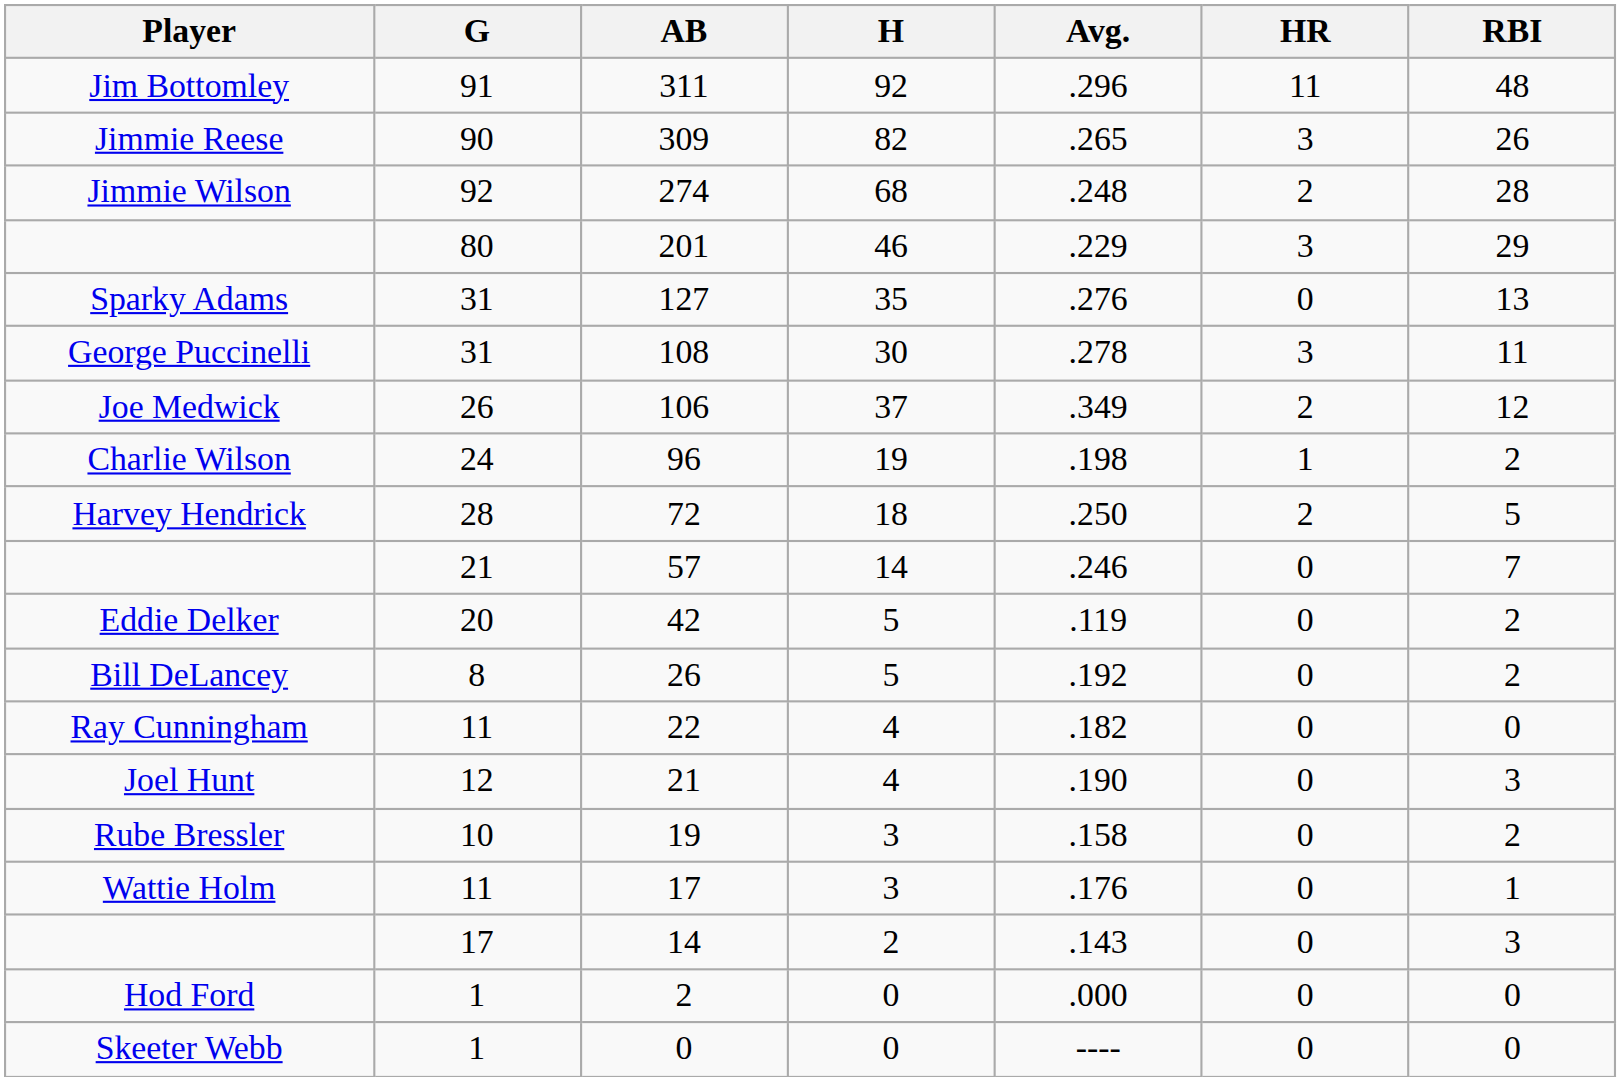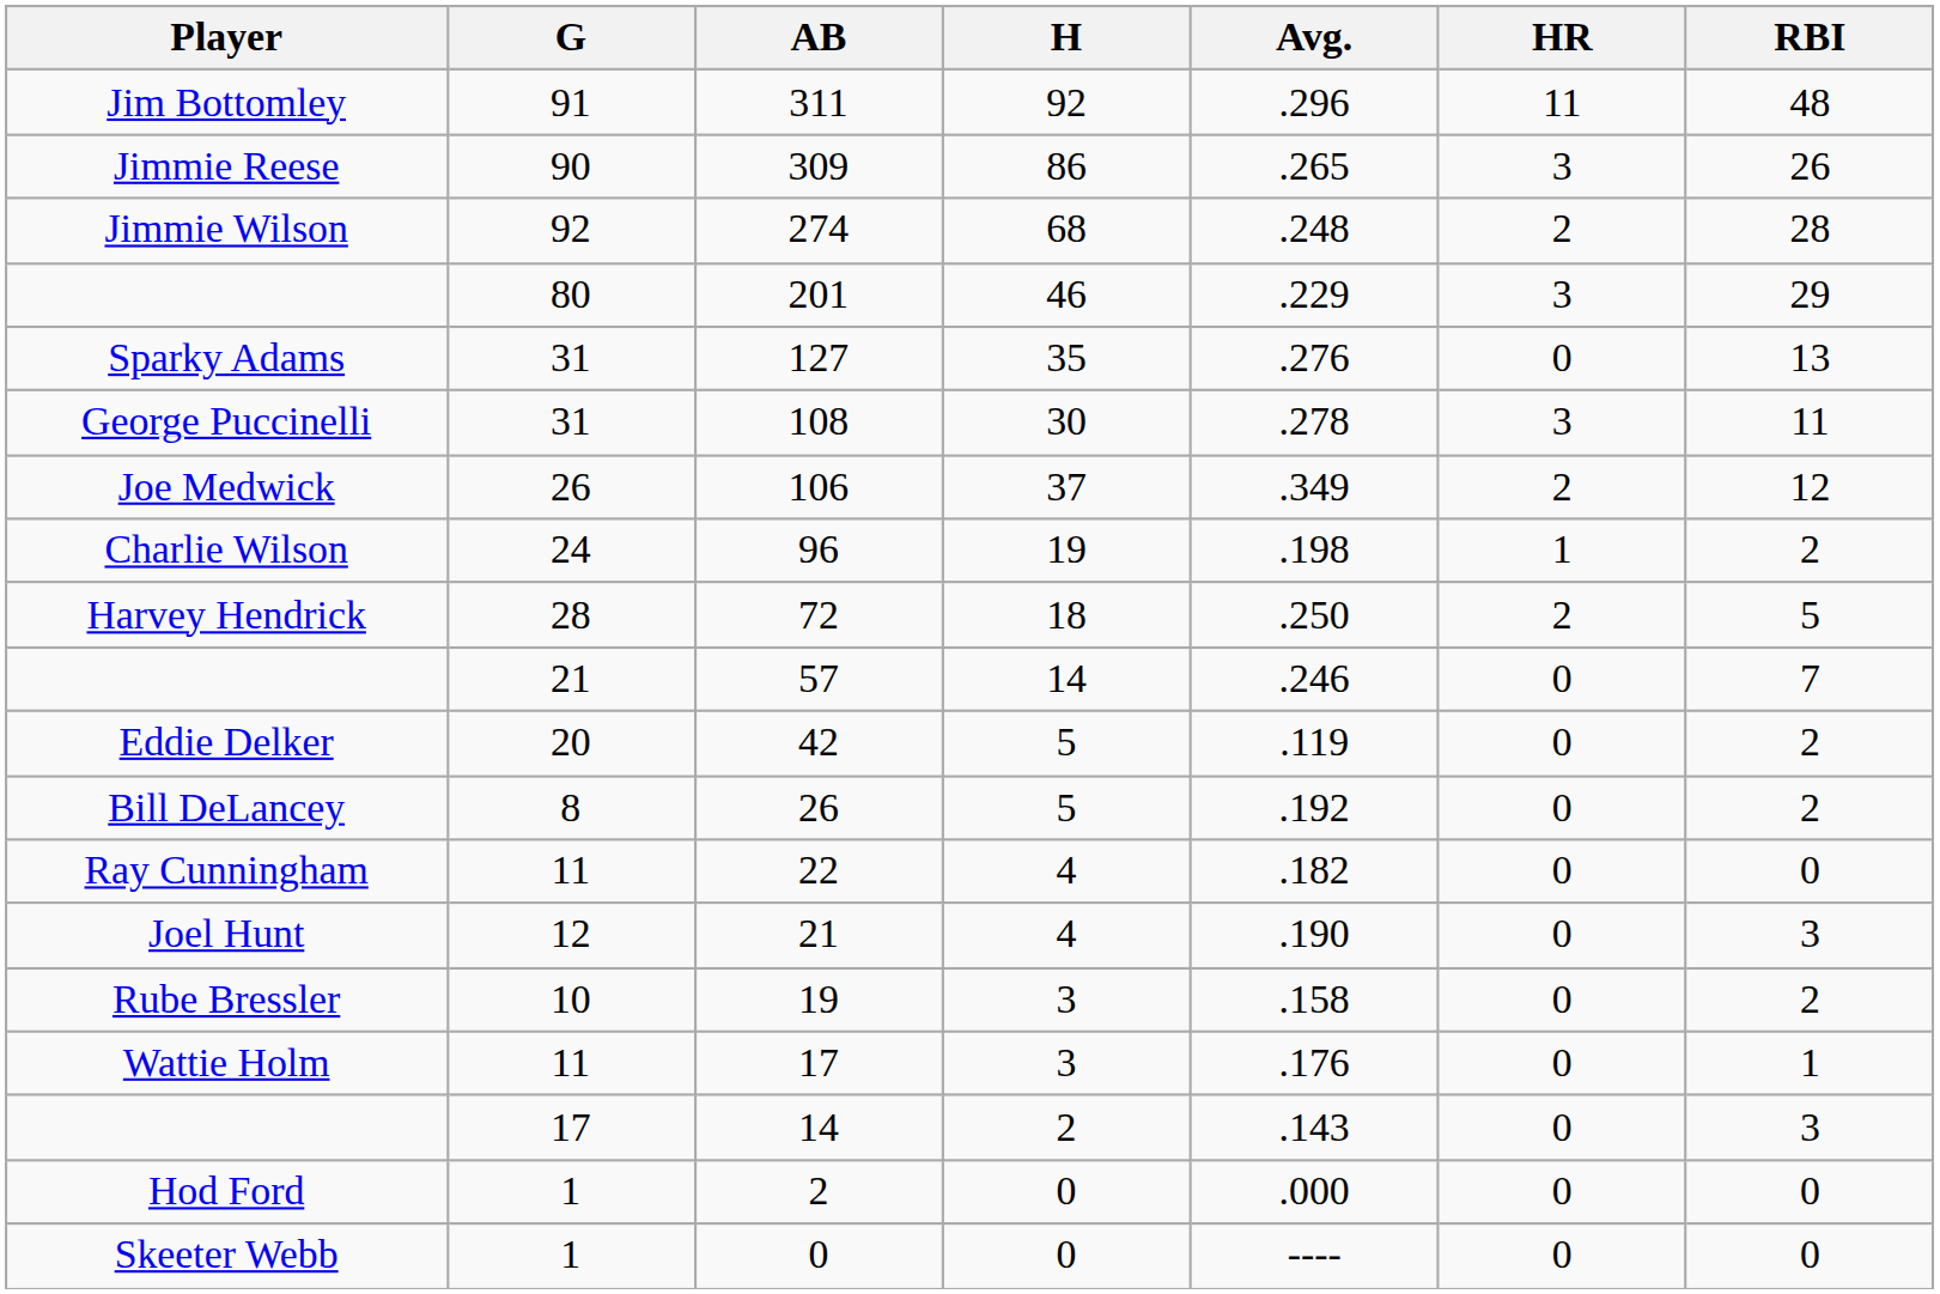 <table class="wikitable sortable">
 <tr>
 <th bgcolor="#DDDDFF" width="16%">Player</th>
 <th bgcolor="#DDDDFF" width="9%">G</th>
 <th bgcolor="#DDDDFF" width="9%">AB</th>
 <th bgcolor="#DDDDFF" width="9%">H</th>
 <th bgcolor="#DDDDFF" width="9%">Avg.</th>
 <th bgcolor="#DDDDFF" width="9%">HR</th>
 <th bgcolor="#DDDDFF" width="9%">RBI</th>
 </tr>
 <tr align="center">
 <td><a href='#'>Jim Bottomley</a></td>
 <td>91</td>
 <td>311</td>
 <td>92</td>
 <td>.296</td>
 <td>11</td>
 <td>48</td>
 </tr>
 <tr align=center>
 <td><a href='#'>Jimmie Reese</a></td>
 <td>90</td>
 <td>309</td>
-<td>82</td>
+<td>86</td>
 <td>.265</td>
 <td>3</td>
 <td>26</td>
 </tr>
 <tr align=center>
 <td><a href='#'>Jimmie Wilson</a></td>
 <td>92</td>
 <td>274</td>
 <td>68</td>
 <td>.248</td>
 <td>2</td>
 <td>28</td>
 </tr>
 <tr align=center>
 <td></td>
 <td>80</td>
 <td>201</td>
 <td>46</td>
 <td>.229</td>
 <td>3</td>
 <td>29</td>
 </tr>
 <tr align="center">
 <td><a href='#'>Sparky Adams</a></td>
 <td>31</td>
 <td>127</td>
 <td>35</td>
 <td>.276</td>
 <td>0</td>
 <td>13</td>
 </tr>
 <tr align=center>
 <td><a href='#'>George Puccinelli</a></td>
 <td>31</td>
 <td>108</td>
 <td>30</td>
 <td>.278</td>
 <td>3</td>
 <td>11</td>
 </tr>
 <tr align=center>
 <td><a href='#'>Joe Medwick</a></td>
 <td>26</td>
 <td>106</td>
 <td>37</td>
 <td>.349</td>
 <td>2</td>
 <td>12</td>
 </tr>
 <tr align=center>
 <td><a href='#'>Charlie Wilson</a></td>
 <td>24</td>
 <td>96</td>
 <td>19</td>
 <td>.198</td>
 <td>1</td>
 <td>2</td>
 </tr>
 <tr align=center>
 <td><a href='#'>Harvey Hendrick</a></td>
 <td>28</td>
 <td>72</td>
 <td>18</td>
 <td>.250</td>
 <td>2</td>
 <td>5</td>
 </tr>
 <tr align=center>
 <td></td>
 <td>21</td>
 <td>57</td>
 <td>14</td>
 <td>.246</td>
 <td>0</td>
 <td>7</td>
 </tr>
 <tr align="center">
 <td><a href='#'>Eddie Delker</a></td>
 <td>20</td>
 <td>42</td>
 <td>5</td>
 <td>.119</td>
 <td>0</td>
 <td>2</td>
 </tr>
 <tr align=center>
 <td><a href='#'>Bill DeLancey</a></td>
 <td>8</td>
 <td>26</td>
 <td>5</td>
 <td>.192</td>
 <td>0</td>
 <td>2</td>
 </tr>
 <tr align=center>
 <td><a href='#'>Ray Cunningham</a></td>
 <td>11</td>
 <td>22</td>
 <td>4</td>
 <td>.182</td>
 <td>0</td>
 <td>0</td>
 </tr>
 <tr align=center>
 <td><a href='#'>Joel Hunt</a></td>
 <td>12</td>
 <td>21</td>
 <td>4</td>
 <td>.190</td>
 <td>0</td>
 <td>3</td>
 </tr>
 <tr align=center>
 <td><a href='#'>Rube Bressler</a></td>
 <td>10</td>
 <td>19</td>
 <td>3</td>
 <td>.158</td>
 <td>0</td>
 <td>2</td>
 </tr>
 <tr align=center>
 <td><a href='#'>Wattie Holm</a></td>
 <td>11</td>
 <td>17</td>
 <td>3</td>
 <td>.176</td>
 <td>0</td>
 <td>1</td>
 </tr>
 <tr align=center>
 <td></td>
 <td>17</td>
 <td>14</td>
 <td>2</td>
 <td>.143</td>
 <td>0</td>
 <td>3</td>
 </tr>
 <tr align="center">
 <td><a href='#'>Hod Ford</a></td>
 <td>1</td>
 <td>2</td>
 <td>0</td>
 <td>.000</td>
 <td>0</td>
 <td>0</td>
 </tr>
 <tr align=center>
 <td><a href='#'>Skeeter Webb</a></td>
 <td>1</td>
 <td>0</td>
 <td>0</td>
 <td>----</td>
 <td>0</td>
 <td>0</td>
 </tr>
 </table>
